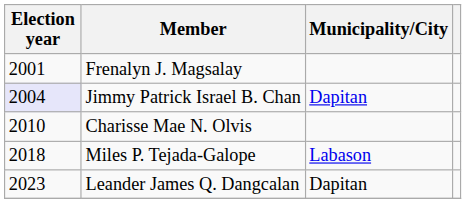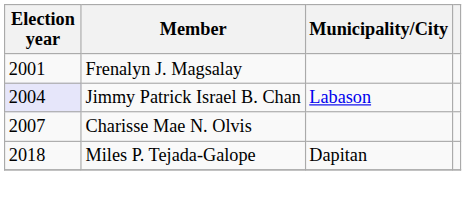 <table class="wikitable">
 <tr>
 <th width="60px">Election<br>year</th>
 <th>Member</th>
 <th !>Municipality/City</th>
 <th !></th>
 </tr>
 <tr>
 <td>2001</td>
 <td>Frenalyn J. Magsalay</td>
 <td></td>
 <td></td>
 </tr>
 <tr>
 <td style="background: lavender;">2004</td>
 <td>Jimmy Patrick Israel B. Chan</td>
-<td><a href='#'>Dapitan</a></td>
+<td><a href='#'>Labason</a></td>
 <td></td>
 </tr>
 <tr>
-<td>2010</td>
+<td>2007</td>
 <td>Charisse Mae N. Olvis</td>
 <td></td>
 <td></td>
 </tr>
 <tr>
 <td>2018</td>
 <td>Miles P. Tejada-Galope</td>
-<td><a href='#'>Labason</a></td>
-<td></td>
-</tr>
-<tr>
-<td>2023</td>
-<td>Leander James Q. Dangcalan</td>
 <td>Dapitan</td>
 <td></td>
 </tr>
 <tr>
 </tr>
 </table>
